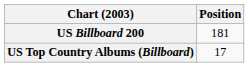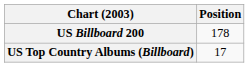 <table class="wikitable sortable plainrowheaders" style="text-align:center">
 <tr>
 <th scope="col">Chart (2003)</th>
 <th scope="col">Position</th>
 </tr>
 <tr>
 <th scope="row">US <em>Billboard</em> 200</th>
-<td>181</td>
+<td>178</td>
 </tr>
 <tr>
 <th scope="row">US Top Country Albums (<em>Billboard</em>)</th>
 <td>17</td>
 </tr>
 </table>
